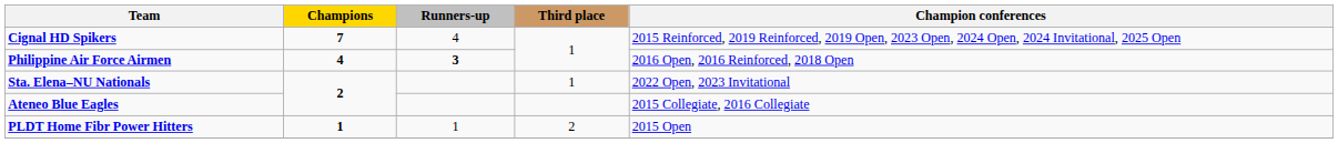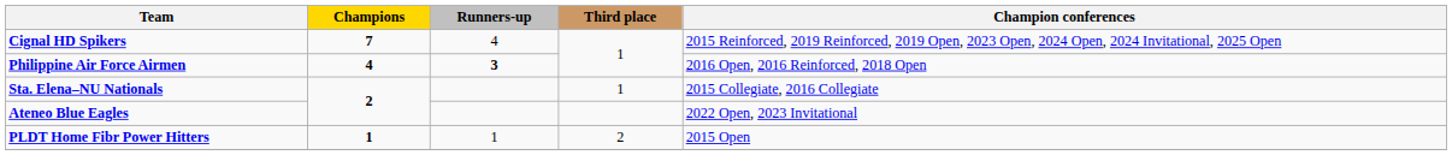 <table class="wikitable" style="font-size:90%; text-align:left" width="90%">
 <tr>
 <th width=21%;>Team</th>
 <th style="width=9%; background:gold">Champions</th>
 <th style="width=9%; background:silver">Runners-up</th>
 <th style="width=9%; background:#cc9966">Third place</th>
 <th width=53%;>Champion conferences</th>
 </tr>
 <tr>
 <td><strong><a href='#'>Cignal HD Spikers</a></strong></td>
 <td align="center"><strong>7</strong></td>
 <td align="center">4</td>
 <td align="center" rowspan="2">1</td>
 <td><a href='#'>2015 Reinforced</a>, <a href='#'>2019 Reinforced</a>, <a href='#'>2019 Open</a>, <a href='#'>2023 Open</a>, <a href='#'>2024 Open</a>, <a href='#'>2024 Invitational</a>, <a href='#'>2025 Open</a></td>
 </tr>
 <tr>
 <td><strong><a href='#'>Philippine Air Force Airmen</a></strong></td>
 <td align="center"><strong>4</strong></td>
 <td align="center"><strong>3</strong></td>
 <td><a href='#'>2016 Open</a>, <a href='#'>2016 Reinforced</a>, <a href='#'>2018 Open</a></td>
 </tr>
 <tr>
 <td><strong><a href='#'>Sta. Elena–NU Nationals</a></strong></td>
 <td align="center" rowspan="2"><strong>2</strong></td>
 <td></td>
 <td align="center">1</td>
-<td><a href='#'>2022 Open</a>, <a href='#'>2023 Invitational</a></td>
+<td><a href='#'>2015 Collegiate</a>, <a href='#'>2016 Collegiate</a></td>
 </tr>
 <tr>
 <td><strong><a href='#'>Ateneo Blue Eagles</a></strong></td>
 <td></td>
 <td></td>
-<td><a href='#'>2015 Collegiate</a>, <a href='#'>2016 Collegiate</a></td>
+<td><a href='#'>2022 Open</a>, <a href='#'>2023 Invitational</a></td>
 </tr>
 <tr>
 <td><strong><a href='#'>PLDT Home Fibr Power Hitters</a></strong></td>
 <td align="center"><strong>1</strong></td>
 <td align="center">1</td>
 <td align="center">2</td>
 <td><a href='#'>2015 Open</a></td>
 </tr>
 <tr>
 </tr>
 </table>
